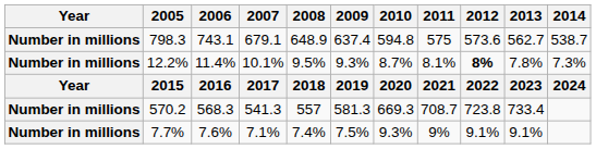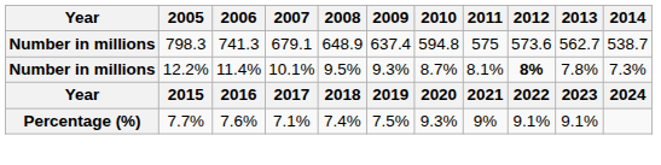 <table class="wikitable" style="text-align:center">
 <tr>
 <th>Year</th>
 <th>2005</th>
 <th>2006</th>
 <th>2007</th>
 <th>2008</th>
 <th>2009</th>
 <th>2010</th>
 <th>2011</th>
 <th>2012</th>
 <th>2013</th>
 <th>2014</th>
 </tr>
 <tr>
 <th>Number in millions</th>
 <td>798.3</td>
-<td>743.1</td>
+<td>741.3</td>
 <td>679.1</td>
 <td>648.9</td>
 <td>637.4</td>
 <td>594.8</td>
 <td>575</td>
 <td>573.6</td>
 <td>562.7</td>
 <td>538.7</td>
 </tr>
 <tr>
 <th>Number in millions</th>
 <td>12.2%</td>
 <td>11.4%</td>
 <td>10.1%</td>
 <td>9.5%</td>
 <td>9.3%</td>
 <td>8.7%</td>
 <td>8.1%</td>
 <td><strong>8%</strong></td>
 <td>7.8%</td>
 <td>7.3%</td>
 </tr>
 <tr>
 <th>Year</th>
 <th>2015</th>
 <th>2016</th>
 <th>2017</th>
 <th>2018</th>
 <th>2019</th>
 <th>2020</th>
 <th>2021</th>
 <th>2022</th>
 <th>2023</th>
 <th>2024</th>
 </tr>
 <tr>
-<th>Number in millions</th>
-<td>570.2</td>
-<td>568.3</td>
-<td>541.3</td>
-<td>557</td>
-<td>581.3</td>
-<td>669.3</td>
-<td>708.7</td>
-<td>723.8</td>
-<td>733.4</td>
-<td></td>
-</tr>
-<tr>
-<th>Number in millions</th>
+<th>Percentage (%)</th>
 <td>7.7%</td>
 <td>7.6%</td>
 <td>7.1%</td>
 <td>7.4%</td>
 <td>7.5%</td>
 <td>9.3%</td>
 <td>9%</td>
 <td>9.1%</td>
 <td>9.1%</td>
 <td></td>
 </tr>
 </table>
